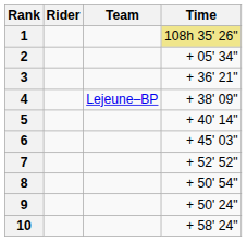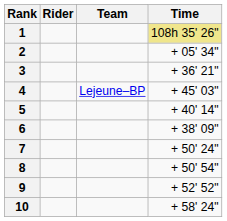 <table class="wikitable">
 <tr>
 <th scope="col">Rank</th>
 <th scope="col">Rider</th>
 <th scope="col">Team</th>
 <th scope="col">Time</th>
 </tr>
 <tr>
 <th scope="row">1</th>
 <td> </td>
 <td></td>
 <td style="background: khaki; text-align:right;">108h 35' 26"</td>
 </tr>
 <tr>
 <th scope="row">2</th>
 <td></td>
 <td></td>
 <td style="text-align:right;">+ 05' 34"</td>
 </tr>
 <tr>
 <th scope="row">3</th>
 <td></td>
 <td></td>
 <td style="text-align:right;">+ 36' 21"</td>
 </tr>
 <tr>
 <th scope="row">4</th>
 <td></td>
 <td><a href='#'>Lejeune–BP</a></td>
-<td style="text-align:right;">+ 38' 09"</td>
+<td style="text-align:right;">+ 45' 03"</td>
 </tr>
 <tr>
 <th scope="row">5</th>
 <td></td>
 <td></td>
 <td style="text-align:right;">+ 40' 14"</td>
 </tr>
 <tr>
 <th scope="row">6</th>
 <td></td>
 <td></td>
-<td style="text-align:right;">+ 45' 03"</td>
+<td style="text-align:right;">+ 38' 09"</td>
 </tr>
 <tr>
 <th scope="row">7</th>
 <td></td>
 <td></td>
-<td style="text-align:right;">+ 52' 52"</td>
+<td style="text-align:right;">+ 50' 24"</td>
 </tr>
 <tr>
 <th scope="row">8</th>
 <td></td>
 <td></td>
 <td style="text-align:right;">+ 50' 54"</td>
 </tr>
 <tr>
 <th scope="row">9</th>
 <td></td>
 <td></td>
-<td style="text-align:right;">+ 50' 24"</td>
+<td style="text-align:right;">+ 52' 52"</td>
 </tr>
 <tr>
 <th scope="row">10</th>
 <td></td>
 <td></td>
 <td style="text-align:right;">+ 58' 24"</td>
 </tr>
 </table>
